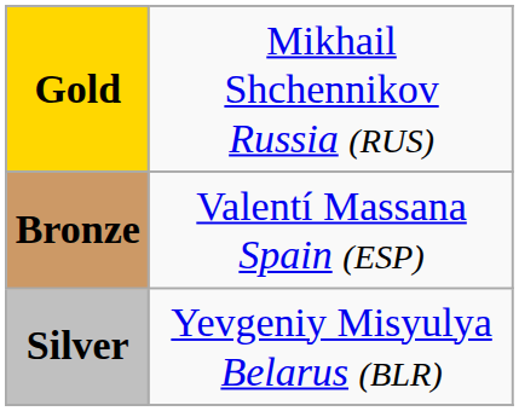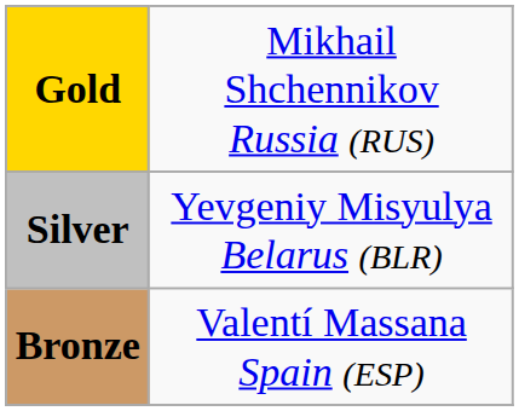 <table class="wikitable" style=" text-align:center; font-size:110%;" width="35%">
 <tr>
 <td bgcolor="gold"><strong>Gold</strong></td>
 <td> <a href='#'>Mikhail Shchennikov</a><br><em><a href='#'>Russia</a> <small>(RUS)</small></em></td>
 </tr>
 <tr>
+<td bgcolor="silver"><strong>Silver</strong></td>
+<td> <a href='#'>Yevgeniy Misyulya</a><br><em><a href='#'>Belarus</a> <small>(BLR)</small></em></td>
+</tr>
+<tr>
 <td bgcolor="cc9966"><strong>Bronze</strong></td>
 <td> <a href='#'>Valentí Massana</a><br><em><a href='#'>Spain</a> <small>(ESP)</small></em></td>
 </tr>
-<tr>
-<td bgcolor="silver"><strong>Silver</strong></td>
-<td> <a href='#'>Yevgeniy Misyulya</a><br><em><a href='#'>Belarus</a> <small>(BLR)</small></em></td>
-</tr>
 </table>
